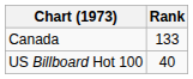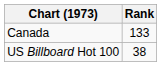 <table class="wikitable sortable">
 <tr>
 <th align="left">Chart (1973)</th>
 <th style="text-align:center;">Rank</th>
 </tr>
 <tr>
 <td>Canada</td>
 <td style="text-align:center;">133</td>
 </tr>
 <tr>
 <td>US <em>Billboard</em> Hot 100</td>
-<td style="text-align:center;">40</td>
+<td style="text-align:center;">38</td>
 </tr>
 </table>
